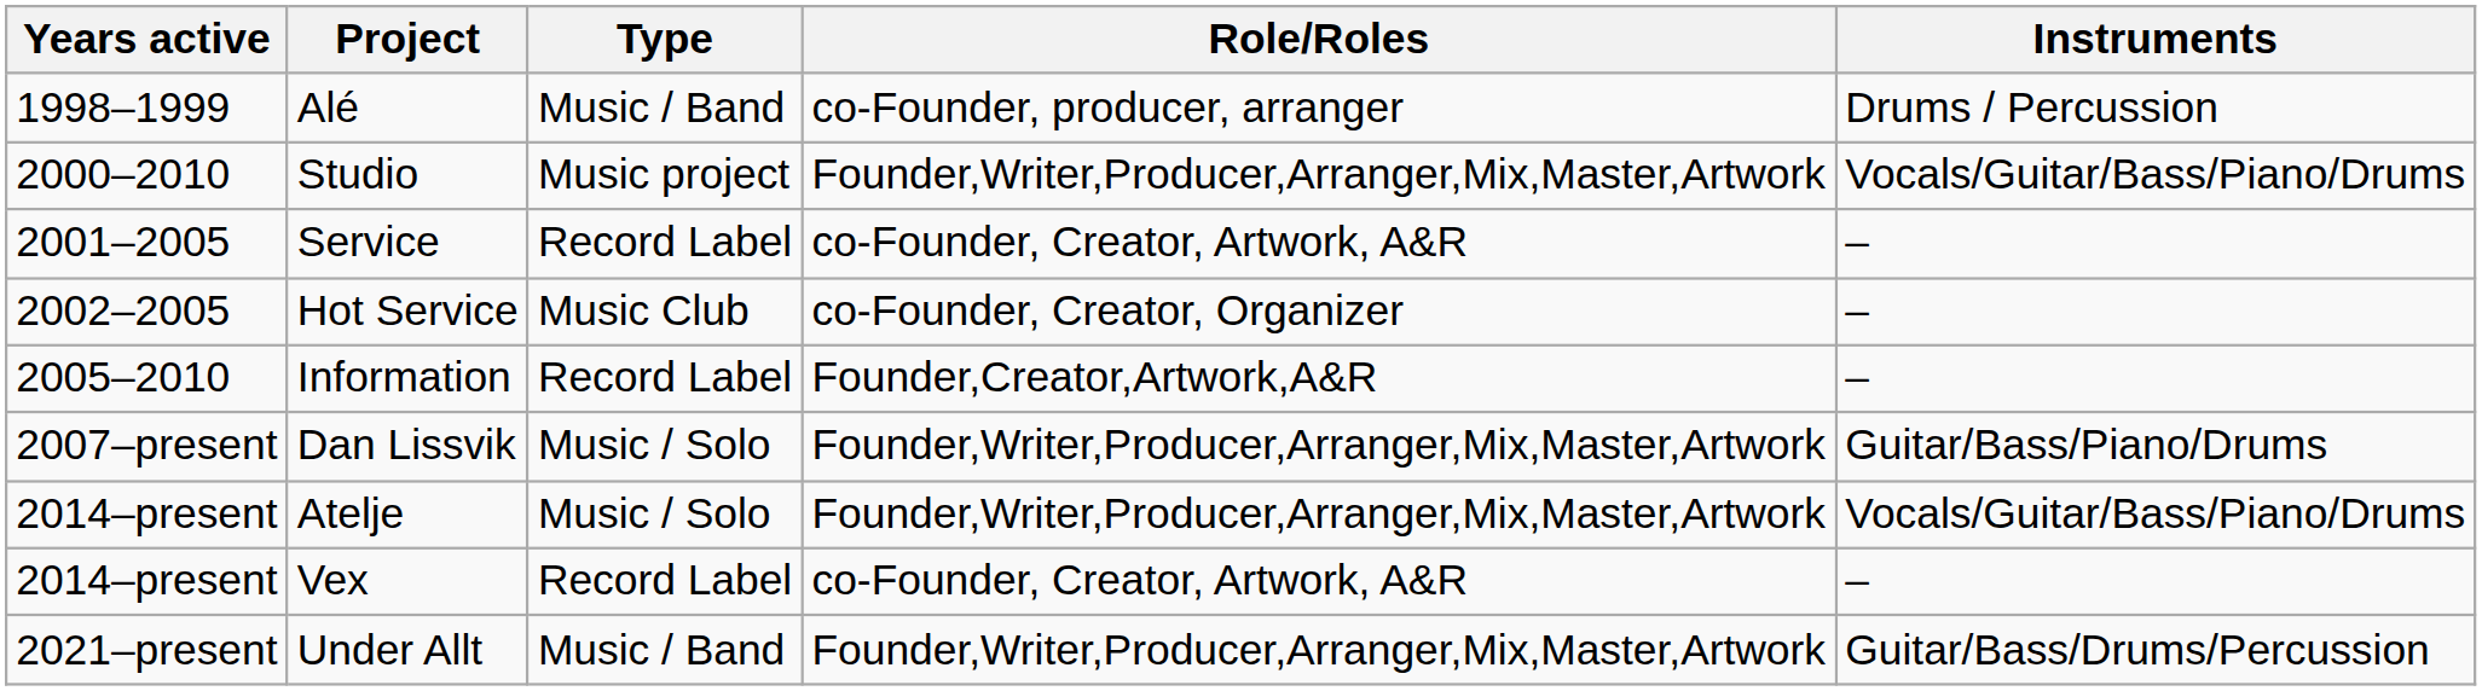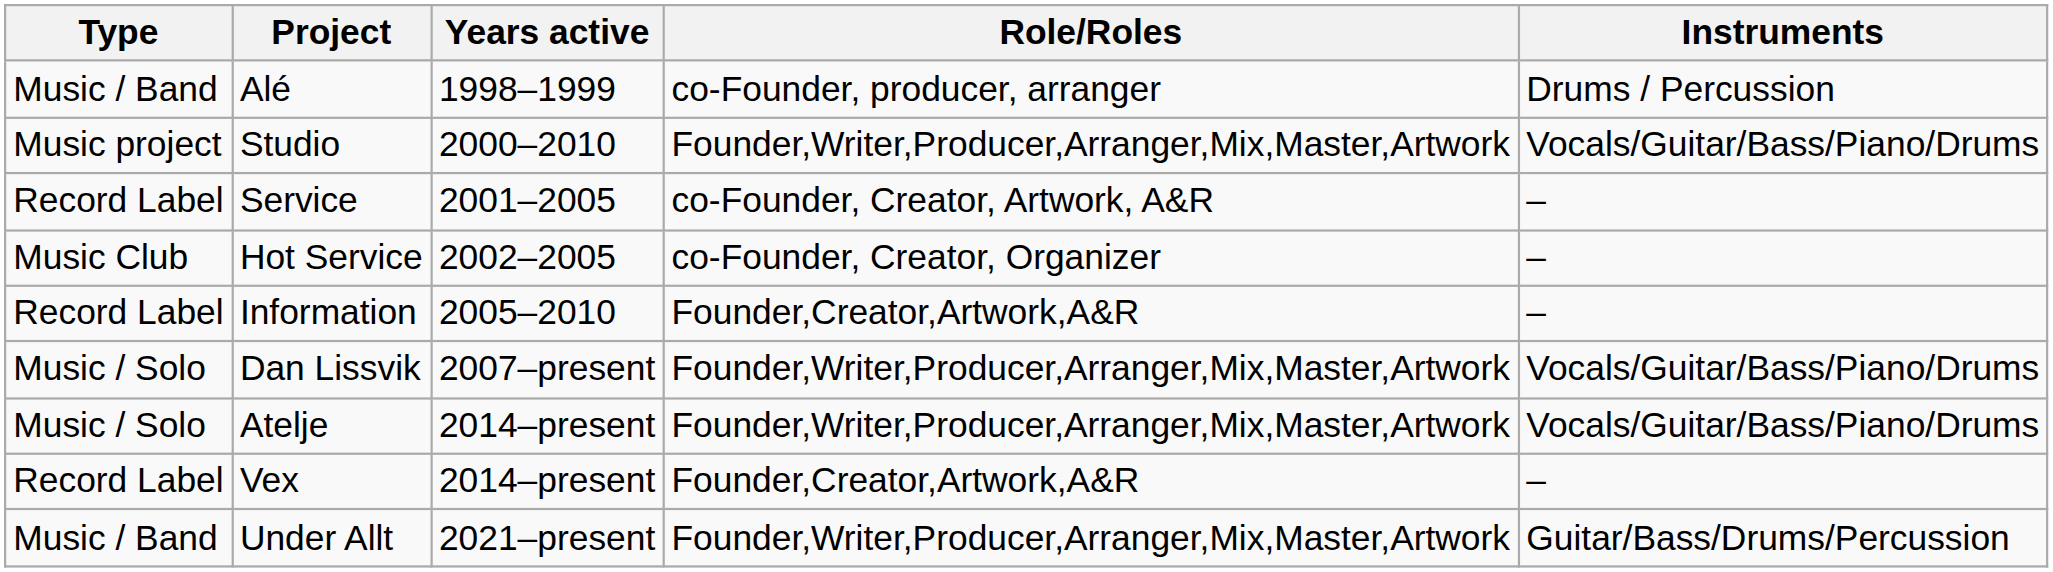 <table class="wikitable">
 <tr>
+<th>Type</th>
+<th>Project</th>
 <th>Years active</th>
-<th>Project</th>
-<th>Type</th>
 <th>Role/Roles</th>
 <th>Instruments</th>
 </tr>
 <tr>
+<td>Music / Band</td>
+<td>Alé</td>
 <td>1998–1999</td>
-<td>Alé</td>
-<td>Music / Band</td>
 <td>co-Founder, producer, arranger</td>
 <td>Drums / Percussion</td>
 </tr>
 <tr>
+<td>Music project</td>
+<td>Studio</td>
 <td>2000–2010</td>
-<td>Studio</td>
-<td>Music project</td>
 <td>Founder,Writer,Producer,Arranger,Mix,Master,Artwork</td>
 <td>Vocals/Guitar/Bass/Piano/Drums</td>
 </tr>
 <tr>
+<td>Record Label</td>
+<td>Service</td>
 <td>2001–2005</td>
-<td>Service</td>
-<td>Record Label</td>
 <td>co-Founder, Creator, Artwork, A&R</td>
 <td>–</td>
 </tr>
 <tr>
+<td>Music Club</td>
+<td>Hot Service</td>
 <td>2002–2005</td>
-<td>Hot Service</td>
-<td>Music Club</td>
 <td>co-Founder, Creator, Organizer</td>
 <td>–</td>
 </tr>
 <tr>
+<td>Record Label</td>
+<td>Information</td>
 <td>2005–2010</td>
-<td>Information</td>
-<td>Record Label</td>
 <td>Founder,Creator,Artwork,A&R</td>
 <td>–</td>
 </tr>
 <tr>
+<td>Music / Solo</td>
+<td>Dan Lissvik</td>
 <td>2007–present</td>
-<td>Dan Lissvik</td>
-<td>Music / Solo</td>
-<td>Founder,Writer,Producer,Arranger,Mix,Master,Artwork</td>
-<td>Guitar/Bass/Piano/Drums</td>
-</tr>
-<tr>
-<td>2014–present</td>
-<td>Atelje</td>
-<td>Music / Solo</td>
 <td>Founder,Writer,Producer,Arranger,Mix,Master,Artwork</td>
 <td>Vocals/Guitar/Bass/Piano/Drums</td>
 </tr>
 <tr>
+<td>Music / Solo</td>
+<td>Atelje</td>
 <td>2014–present</td>
+<td>Founder,Writer,Producer,Arranger,Mix,Master,Artwork</td>
+<td>Vocals/Guitar/Bass/Piano/Drums</td>
+</tr>
+<tr>
+<td>Record Label</td>
 <td>Vex</td>
-<td>Record Label</td>
-<td>co-Founder, Creator, Artwork, A&R</td>
+<td>2014–present</td>
+<td>Founder,Creator,Artwork,A&R</td>
 <td>–</td>
 </tr>
 <tr>
+<td>Music / Band</td>
+<td>Under Allt</td>
 <td>2021–present</td>
-<td>Under Allt</td>
-<td>Music / Band</td>
 <td>Founder,Writer,Producer,Arranger,Mix,Master,Artwork</td>
 <td>Guitar/Bass/Drums/Percussion</td>
 </tr>
 </table>
